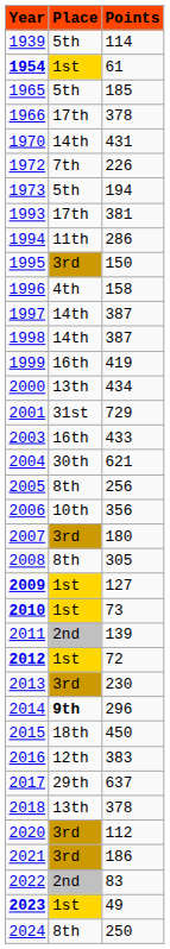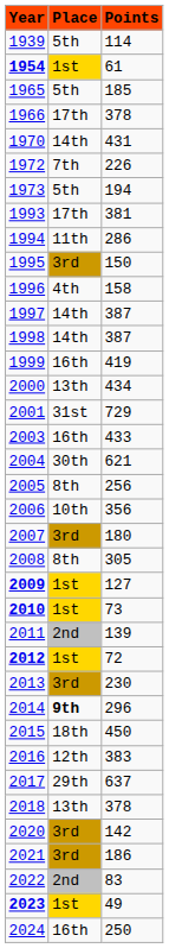 <table class="wikitable sortable">
 <tr>
 <td bgcolor="#FF4500"><span><strong>Year</strong></span></td>
 <td bgcolor="#FF4500"><span><strong>Place</strong></span></td>
 <td bgcolor="#FF4500"><span><strong>Points</strong></span></td>
 </tr>
 <tr>
 <td><a href='#'>1939</a></td>
 <td>5th</td>
 <td>114</td>
 </tr>
 <tr>
 <td><strong><a href='#'>1954</a></strong></td>
 <td bgcolor="gold">1st</td>
 <td>61</td>
 </tr>
 <tr>
 <td><a href='#'>1965</a></td>
 <td>5th</td>
 <td>185</td>
 </tr>
 <tr>
 <td><a href='#'>1966</a></td>
 <td>17th</td>
 <td>378</td>
 </tr>
 <tr>
 <td><a href='#'>1970</a></td>
 <td>14th</td>
 <td>431</td>
 </tr>
 <tr>
 <td><a href='#'>1972</a></td>
 <td>7th</td>
 <td>226</td>
 </tr>
 <tr>
 <td><a href='#'>1973</a></td>
 <td>5th</td>
 <td>194</td>
 </tr>
 <tr>
 <td><a href='#'>1993</a></td>
 <td>17th</td>
 <td>381</td>
 </tr>
 <tr>
 <td><a href='#'>1994</a></td>
 <td>11th</td>
 <td>286</td>
 </tr>
 <tr>
 <td><a href='#'>1995</a></td>
 <td bgcolor="cc9900">3rd</td>
 <td>150</td>
 </tr>
 <tr>
 <td><a href='#'>1996</a></td>
 <td>4th</td>
 <td>158</td>
 </tr>
 <tr>
 <td><a href='#'>1997</a></td>
 <td>14th</td>
 <td>387</td>
 </tr>
 <tr>
 <td><a href='#'>1998</a></td>
 <td>14th</td>
 <td>387</td>
 </tr>
 <tr>
 <td><a href='#'>1999</a></td>
 <td>16th</td>
 <td>419</td>
 </tr>
 <tr>
 <td><a href='#'>2000</a></td>
 <td>13th</td>
 <td>434</td>
 </tr>
 <tr>
 <td><a href='#'>2001</a></td>
 <td>31st</td>
 <td>729</td>
 </tr>
 <tr>
 <td><a href='#'>2003</a></td>
 <td>16th</td>
 <td>433</td>
 </tr>
 <tr>
 <td><a href='#'>2004</a></td>
 <td>30th</td>
 <td>621</td>
 </tr>
 <tr>
 <td><a href='#'>2005</a></td>
 <td>8th</td>
 <td>256</td>
 </tr>
 <tr>
 <td><a href='#'>2006</a></td>
 <td>10th</td>
 <td>356</td>
 </tr>
 <tr>
 <td><a href='#'>2007</a></td>
 <td bgcolor="cc9900">3rd</td>
 <td>180</td>
 </tr>
 <tr>
 <td><a href='#'>2008</a></td>
 <td>8th</td>
 <td>305</td>
 </tr>
 <tr>
 <td><strong><a href='#'>2009</a></strong></td>
 <td bgcolor="gold">1st</td>
 <td>127</td>
 </tr>
 <tr>
 <td><strong><a href='#'>2010</a></strong></td>
 <td bgcolor="gold">1st</td>
 <td>73</td>
 </tr>
 <tr>
 <td><a href='#'>2011</a></td>
 <td bgcolor="silver">2nd</td>
 <td>139</td>
 </tr>
 <tr>
 <td><strong><a href='#'>2012</a></strong></td>
 <td bgcolor="gold">1st</td>
 <td>72</td>
 </tr>
 <tr>
 <td><a href='#'>2013</a></td>
 <td bgcolor="cc9900">3rd</td>
 <td>230</td>
 </tr>
 <tr>
 <td><a href='#'>2014</a></td>
 <td><strong>9th</strong></td>
 <td>296</td>
 </tr>
 <tr>
 <td><a href='#'>2015</a></td>
 <td>18th</td>
 <td>450</td>
 </tr>
 <tr>
 <td><a href='#'>2016</a></td>
 <td>12th</td>
 <td>383</td>
 </tr>
 <tr>
 <td><a href='#'>2017</a></td>
 <td>29th</td>
 <td>637</td>
 </tr>
 <tr>
 <td><a href='#'>2018</a></td>
 <td>13th</td>
 <td>378</td>
 </tr>
 <tr>
 <td><a href='#'>2020</a></td>
 <td bgcolor="cc9900">3rd</td>
-<td>112</td>
+<td>142</td>
 </tr>
 <tr>
 <td><a href='#'>2021</a></td>
 <td bgcolor="cc9900">3rd</td>
 <td>186</td>
 </tr>
 <tr>
 <td><a href='#'>2022</a></td>
 <td bgcolor="silver">2nd</td>
 <td>83</td>
 </tr>
 <tr>
 <td><strong><a href='#'>2023</a></strong></td>
 <td bgcolor="gold">1st</td>
 <td>49</td>
 </tr>
 <tr>
 <td><a href='#'>2024</a></td>
-<td>8th</td>
+<td>16th</td>
 <td>250</td>
 </tr>
 </table>
